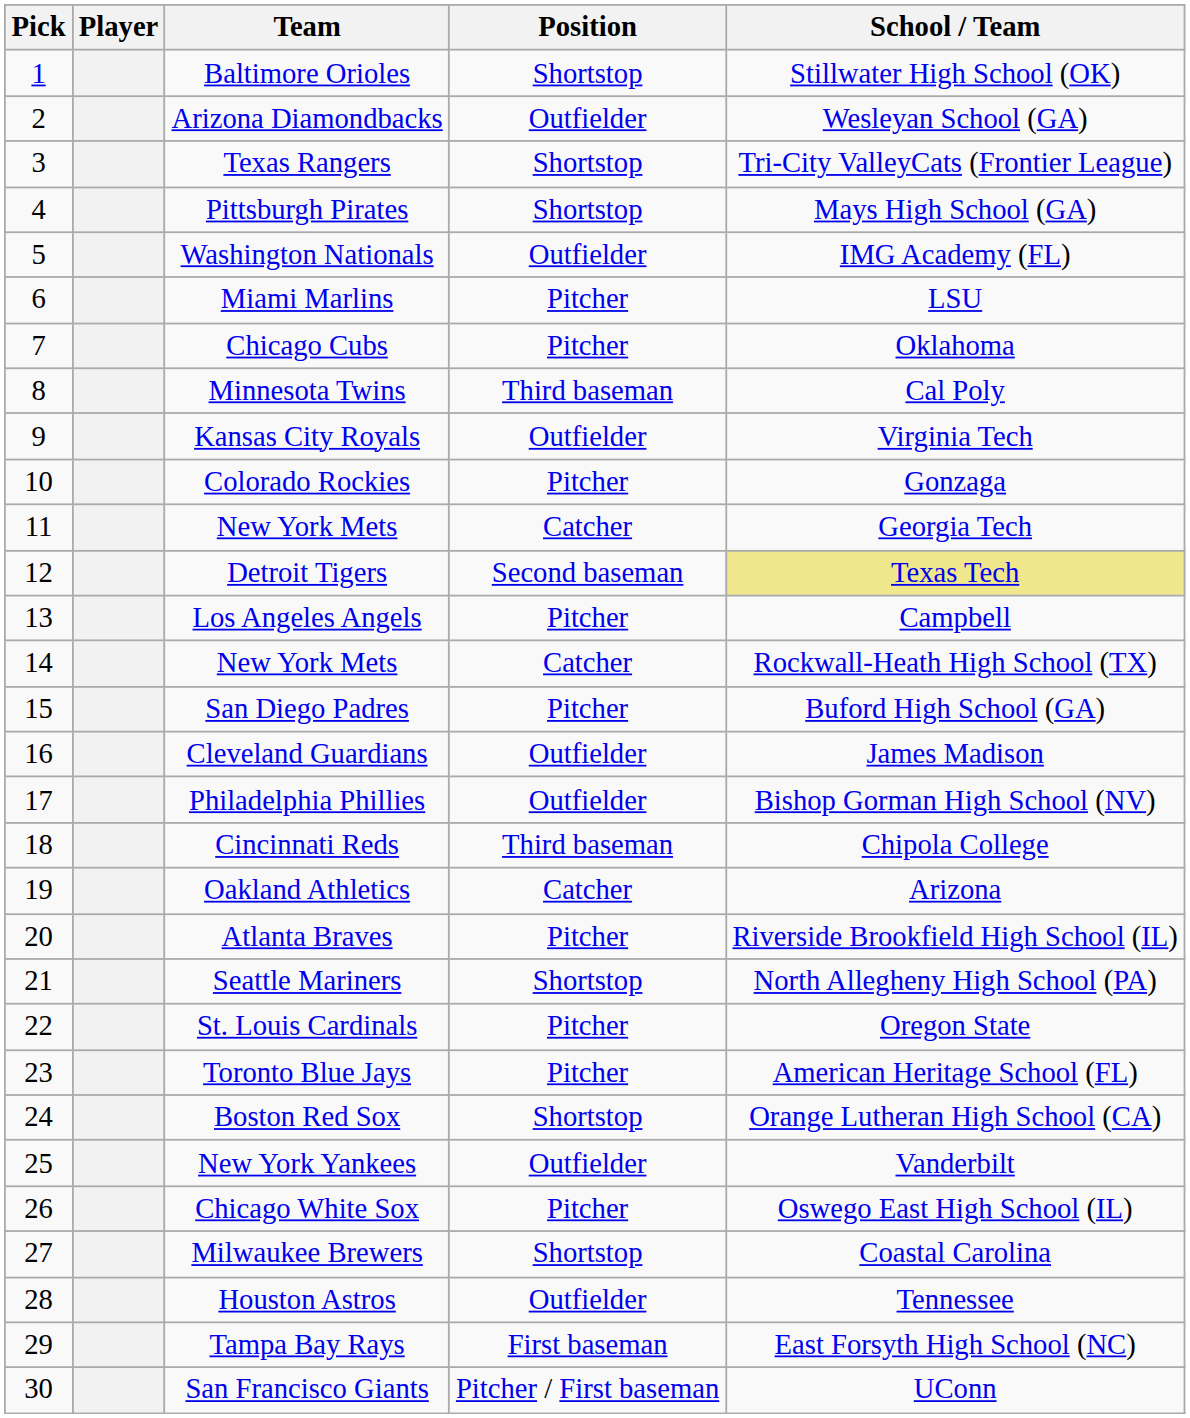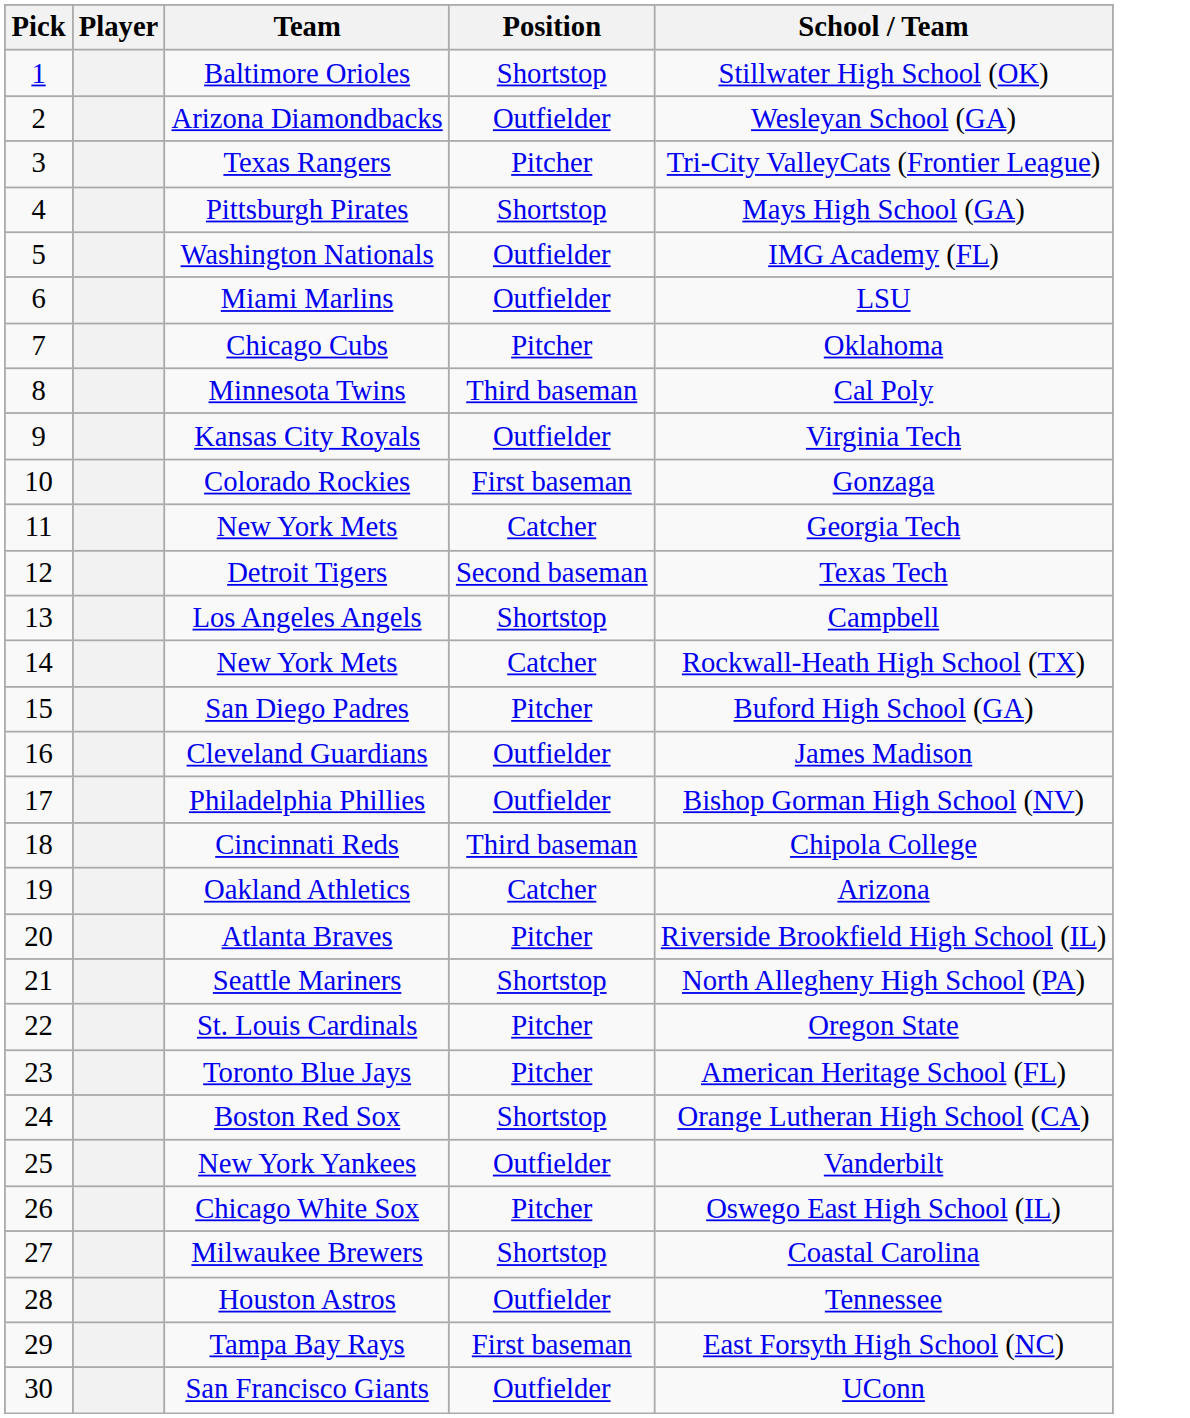 <table class="wikitable sortable plainrowheaders" style="text-align:center; width=74%">
 <tr>
 <th scope="col">Pick</th>
 <th scope="col">Player</th>
 <th scope="col">Team</th>
 <th scope="col">Position</th>
 <th scope="col">School / Team</th>
 </tr>
 <tr>
 <td><a href='#'>1</a></td>
 <th scope="row" style="text-align:center"></th>
 <td><a href='#'>Baltimore Orioles</a></td>
 <td><a href='#'>Shortstop</a></td>
 <td><a href='#'>Stillwater High School</a> (<a href='#'>OK</a>)</td>
 </tr>
 <tr>
 <td>2</td>
 <th scope="row" style="text-align:center"></th>
 <td><a href='#'>Arizona Diamondbacks</a></td>
 <td><a href='#'>Outfielder</a></td>
 <td><a href='#'>Wesleyan School</a> (<a href='#'>GA</a>)</td>
 </tr>
 <tr>
 <td>3</td>
 <th scope="row" style="text-align:center"></th>
 <td><a href='#'>Texas Rangers</a></td>
-<td><a href='#'>Shortstop</a></td>
+<td><a href='#'>Pitcher</a></td>
 <td><a href='#'>Tri-City ValleyCats</a> (<a href='#'>Frontier League</a>)</td>
 </tr>
 <tr>
 <td>4</td>
 <th scope="row" style="text-align:center"></th>
 <td><a href='#'>Pittsburgh Pirates</a></td>
 <td><a href='#'>Shortstop</a></td>
 <td><a href='#'>Mays High School</a> (<a href='#'>GA</a>)</td>
 </tr>
 <tr>
 <td>5</td>
 <th scope="row" style="text-align:center"></th>
 <td><a href='#'>Washington Nationals</a></td>
 <td><a href='#'>Outfielder</a></td>
 <td><a href='#'>IMG Academy</a> (<a href='#'>FL</a>)</td>
 </tr>
 <tr>
 <td>6</td>
 <th scope="row" style="text-align:center"></th>
 <td><a href='#'>Miami Marlins</a></td>
-<td><a href='#'>Pitcher</a></td>
+<td><a href='#'>Outfielder</a></td>
 <td><a href='#'>LSU</a></td>
 </tr>
 <tr>
 <td>7</td>
 <th scope="row" style="text-align:center"></th>
 <td><a href='#'>Chicago Cubs</a></td>
 <td><a href='#'>Pitcher</a></td>
 <td><a href='#'>Oklahoma</a></td>
 </tr>
 <tr>
 <td>8</td>
 <th scope="row" style="text-align:center"></th>
 <td><a href='#'>Minnesota Twins</a></td>
 <td><a href='#'>Third baseman</a></td>
 <td><a href='#'>Cal Poly</a></td>
 </tr>
 <tr>
 <td>9</td>
 <th scope="row" style="text-align:center"></th>
 <td><a href='#'>Kansas City Royals</a></td>
 <td><a href='#'>Outfielder</a></td>
 <td><a href='#'>Virginia Tech</a></td>
 </tr>
 <tr>
 <td>10</td>
 <th scope="row" style="text-align:center"></th>
 <td><a href='#'>Colorado Rockies</a></td>
-<td><a href='#'>Pitcher</a></td>
+<td><a href='#'>First baseman</a></td>
 <td><a href='#'>Gonzaga</a></td>
 </tr>
 <tr>
 <td>11</td>
 <th scope="row" style="text-align:center"></th>
 <td><a href='#'>New York Mets</a></td>
 <td><a href='#'>Catcher</a></td>
 <td><a href='#'>Georgia Tech</a></td>
 </tr>
 <tr>
 <td>12</td>
 <th scope="row" style="text-align:center"></th>
 <td><a href='#'>Detroit Tigers</a></td>
 <td><a href='#'>Second baseman</a></td>
-<td style="background: khaki;"><a href='#'>Texas Tech</a></td>
+<td><a href='#'>Texas Tech</a></td>
 </tr>
 <tr>
 <td>13</td>
 <th scope="row" style="text-align:center"></th>
 <td><a href='#'>Los Angeles Angels</a></td>
-<td><a href='#'>Pitcher</a></td>
+<td><a href='#'>Shortstop</a></td>
 <td><a href='#'>Campbell</a></td>
 </tr>
 <tr>
 <td>14</td>
 <th scope="row" style="text-align:center"></th>
 <td><a href='#'>New York Mets</a></td>
 <td><a href='#'>Catcher</a></td>
 <td><a href='#'>Rockwall-Heath High School</a> (<a href='#'>TX</a>)</td>
 </tr>
 <tr>
 <td>15</td>
 <th scope="row" style="text-align:center"></th>
 <td><a href='#'>San Diego Padres</a></td>
 <td><a href='#'>Pitcher</a></td>
 <td><a href='#'>Buford High School</a> (<a href='#'>GA</a>)</td>
 </tr>
 <tr>
 <td>16</td>
 <th scope="row" style="text-align:center"></th>
 <td><a href='#'>Cleveland Guardians</a></td>
 <td><a href='#'>Outfielder</a></td>
 <td><a href='#'>James Madison</a></td>
 </tr>
 <tr>
 <td>17</td>
 <th scope="row" style="text-align:center"></th>
 <td><a href='#'>Philadelphia Phillies</a></td>
 <td><a href='#'>Outfielder</a></td>
 <td><a href='#'>Bishop Gorman High School</a> (<a href='#'>NV</a>)</td>
 </tr>
 <tr>
 <td>18</td>
 <th scope="row" style="text-align:center"></th>
 <td><a href='#'>Cincinnati Reds</a></td>
 <td><a href='#'>Third baseman</a></td>
 <td><a href='#'>Chipola College</a></td>
 </tr>
 <tr>
 <td>19</td>
 <th scope="row" style="text-align:center"></th>
 <td><a href='#'>Oakland Athletics</a></td>
 <td><a href='#'>Catcher</a></td>
 <td><a href='#'>Arizona</a></td>
 </tr>
 <tr>
 <td>20</td>
 <th scope="row" style="text-align:center"></th>
 <td><a href='#'>Atlanta Braves</a></td>
 <td><a href='#'>Pitcher</a></td>
 <td><a href='#'>Riverside Brookfield High School</a> (<a href='#'>IL</a>)</td>
 </tr>
 <tr>
 <td>21</td>
 <th scope="row" style="text-align:center"></th>
 <td><a href='#'>Seattle Mariners</a></td>
 <td><a href='#'>Shortstop</a></td>
 <td><a href='#'>North Allegheny High School</a> (<a href='#'>PA</a>)</td>
 </tr>
 <tr>
 <td>22</td>
 <th scope="row" style="text-align:center"></th>
 <td><a href='#'>St. Louis Cardinals</a></td>
 <td><a href='#'>Pitcher</a></td>
 <td><a href='#'>Oregon State</a></td>
 </tr>
 <tr>
 <td>23</td>
 <th scope="row" style="text-align:center"></th>
 <td><a href='#'>Toronto Blue Jays</a></td>
 <td><a href='#'>Pitcher</a></td>
 <td><a href='#'>American Heritage School</a> (<a href='#'>FL</a>)</td>
 </tr>
 <tr>
 <td>24</td>
 <th scope="row" style="text-align:center"></th>
 <td><a href='#'>Boston Red Sox</a></td>
 <td><a href='#'>Shortstop</a></td>
 <td><a href='#'>Orange Lutheran High School</a> (<a href='#'>CA</a>)</td>
 </tr>
 <tr>
 <td>25</td>
 <th scope="row" style="text-align:center"></th>
 <td><a href='#'>New York Yankees</a></td>
 <td><a href='#'>Outfielder</a></td>
 <td><a href='#'>Vanderbilt</a></td>
 </tr>
 <tr>
 <td>26</td>
 <th scope="row" style="text-align:center"></th>
 <td><a href='#'>Chicago White Sox</a></td>
 <td><a href='#'>Pitcher</a></td>
 <td><a href='#'>Oswego East High School</a> (<a href='#'>IL</a>)</td>
 </tr>
 <tr>
 <td>27</td>
 <th scope="row" style="text-align:center"></th>
 <td><a href='#'>Milwaukee Brewers</a></td>
 <td><a href='#'>Shortstop</a></td>
 <td><a href='#'>Coastal Carolina</a></td>
 </tr>
 <tr>
 <td>28</td>
 <th scope="row" style="text-align:center"></th>
 <td><a href='#'>Houston Astros</a></td>
 <td><a href='#'>Outfielder</a></td>
 <td><a href='#'>Tennessee</a></td>
 </tr>
 <tr>
 <td>29</td>
 <th scope="row" style="text-align:center"></th>
 <td><a href='#'>Tampa Bay Rays</a></td>
 <td><a href='#'>First baseman</a></td>
 <td><a href='#'>East Forsyth High School</a> (<a href='#'>NC</a>)</td>
 </tr>
 <tr>
 <td>30</td>
 <th scope="row" style="text-align:center"></th>
 <td><a href='#'>San Francisco Giants</a></td>
-<td><a href='#'>Pitcher</a> / <a href='#'>First baseman</a></td>
+<td><a href='#'>Outfielder</a></td>
 <td><a href='#'>UConn</a></td>
 </tr>
 <tr>
 </tr>
 </table>
